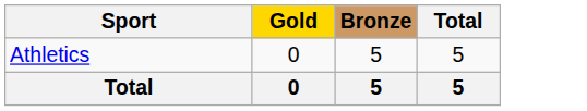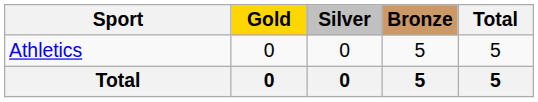 <table class="wikitable sortable" style="text-align:center;">
 <tr>
 <th width=180>Sport</th>
 <th scope="col" style="background:gold; width:55px;">Gold</th>
+<th scope="col" style="background:silver; width:55px;">Silver</th>
 <th scope="col" style="background:#cc9966; width:55px;">Bronze</th>
 <th width=55>Total</th>
 </tr>
 <tr>
 <td align=left><a href='#'>Athletics</a></td>
+<td>0</td>
 <td>0</td>
 <td>5</td>
 <td>5</td>
 </tr>
 <tr class="sortbottom">
 <th>Total</th>
 <th>0</th>
+<th>0</th>
 <th>5</th>
 <th>5</th>
 </tr>
 </table>
